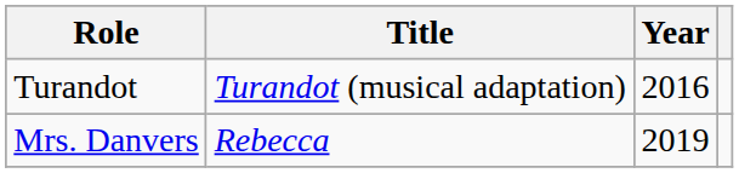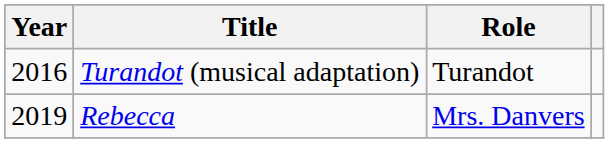 <table class="wikitable plainrowheaders sortable">
 <tr>
+<th scope="col">Year</th>
+<th scope="col">Title</th>
 <th scope="col">Role</th>
-<th scope="col">Title</th>
-<th scope="col">Year</th>
 <th scope="col" class="unsortable"></th>
 </tr>
 <tr>
+<td>2016</td>
+<td><em><a href='#'>Turandot</a></em> (musical adaptation)</td>
 <td>Turandot</td>
-<td><em><a href='#'>Turandot</a></em> (musical adaptation)</td>
-<td>2016</td>
 <td></td>
 </tr>
 <tr>
+<td>2019</td>
+<td><a href='#'><em>Rebecca</em></a></td>
 <td><a href='#'>Mrs. Danvers</a></td>
-<td><a href='#'><em>Rebecca</em></a></td>
-<td>2019</td>
 <td></td>
 </tr>
 </table>
